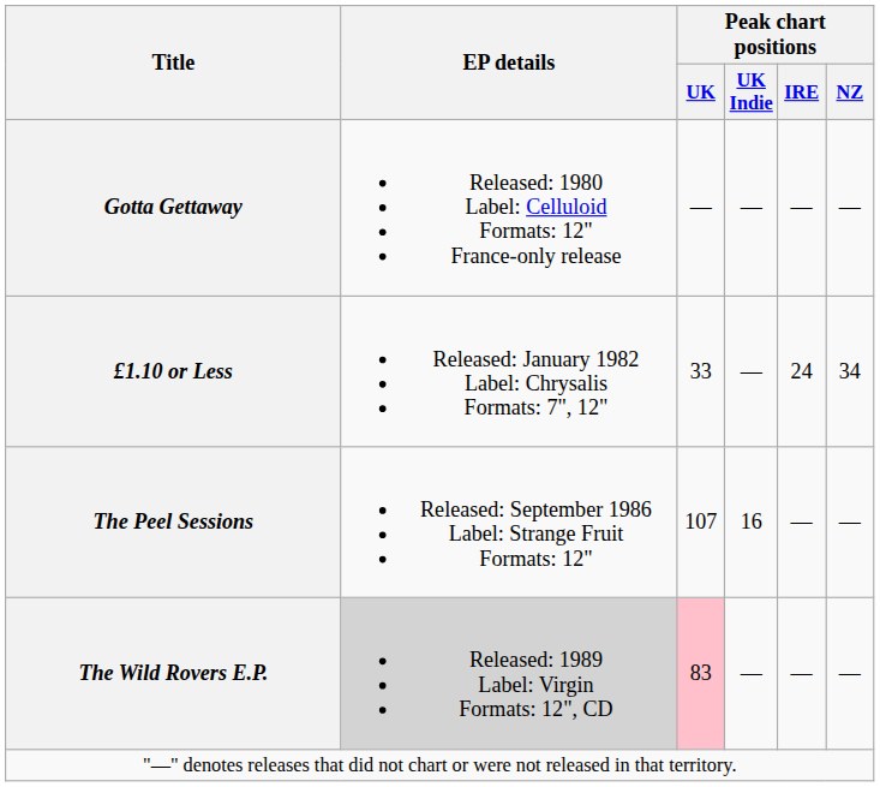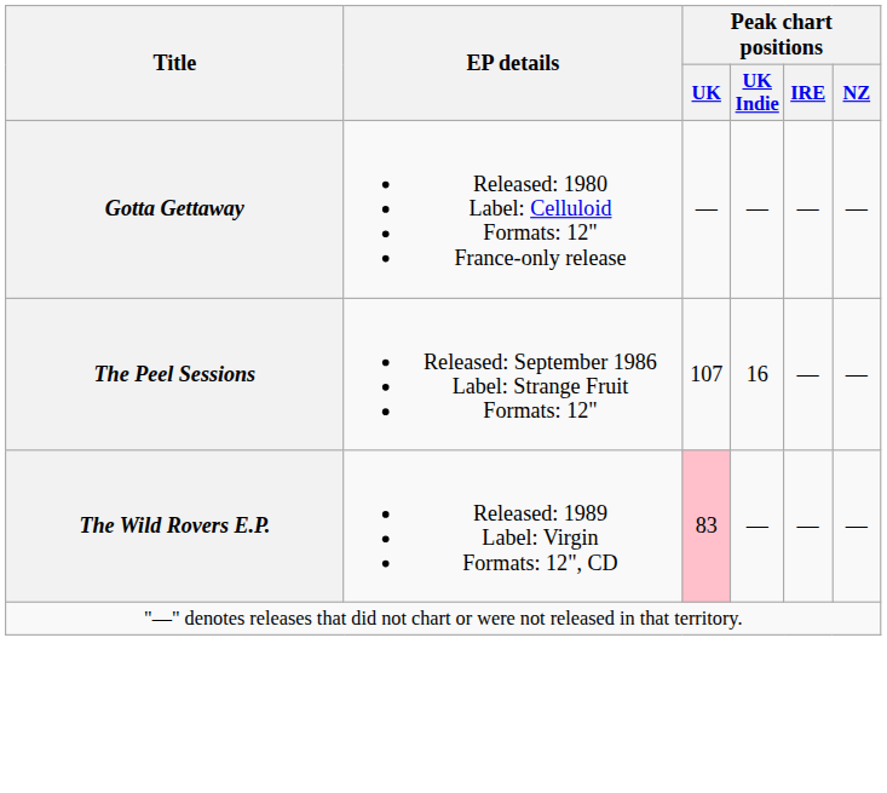 <table class="wikitable plainrowheaders" style="text-align:center;">
 <tr>
 <th rowspan="2" scope="col" style="width:15em;">Title</th>
 <th rowspan="2" scope="col" style="width:15em;">EP details</th>
 <th colspan="4">Peak chart positions</th>
 </tr>
 <tr>
 <th scope="col" style="width:2em;font-size:90%;"><a href='#'>UK</a><br></th>
 <th scope="col" style="width:2em;font-size:90%;"><a href='#'>UK Indie</a><br></th>
 <th scope="col" style="width:2em;font-size:90%;"><a href='#'>IRE</a><br></th>
 <th scope="col" style="width:2em;font-size:90%;"><a href='#'>NZ</a><br></th>
 </tr>
 <tr>
 <th scope="row"><em>Gotta Gettaway</em></th>
 <td><br><ul><li>Released: 1980</li><li>Label: <a href='#'>Celluloid</a></li><li>Formats: 12"</li><li>France-only release</li></ul></td>
 <td>—</td>
 <td>—</td>
 <td>—</td>
 <td>—</td>
 </tr>
 <tr>
-<th scope="row"><em>£1.10 or Less</em></th>
-<td><br><ul><li>Released: January 1982</li><li>Label: Chrysalis</li><li>Formats: 7", 12"</li></ul></td>
-<td>33</td>
-<td>—</td>
-<td>24</td>
-<td>34</td>
-</tr>
-<tr>
 <th scope="row"><em>The Peel Sessions</em></th>
 <td><br><ul><li>Released: September 1986</li><li>Label: Strange Fruit</li><li>Formats: 12"</li></ul></td>
 <td>107</td>
 <td>16</td>
 <td>—</td>
 <td>—</td>
 </tr>
 <tr>
 <th scope="row"><em>The Wild Rovers E.P.</em></th>
-<td style="background: lightgrey;"><br><ul><li>Released: 1989</li><li>Label: Virgin</li><li>Formats: 12", CD</li></ul></td>
+<td><br><ul><li>Released: 1989</li><li>Label: Virgin</li><li>Formats: 12", CD</li></ul></td>
 <td style="background: pink;">83</td>
 <td>—</td>
 <td>—</td>
 <td>—</td>
 </tr>
 <tr>
 <td colspan="6" style="font-size:90%">"—" denotes releases that did not chart or were not released in that territory.</td>
 </tr>
 </table>
